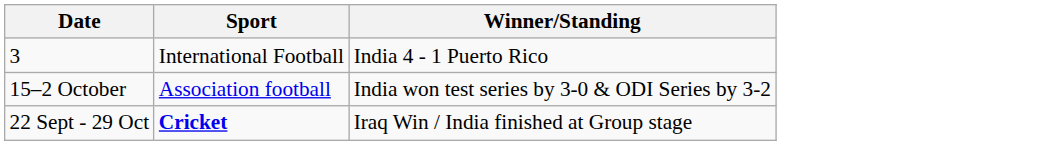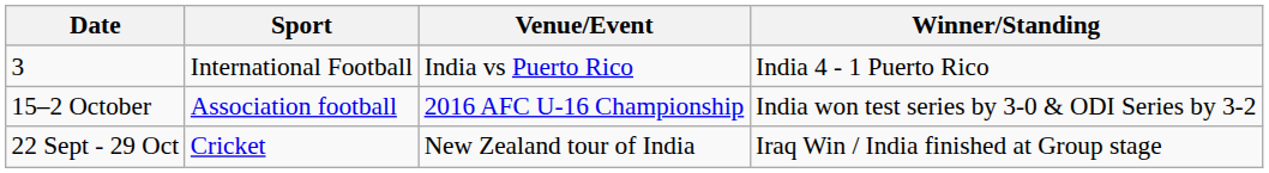 <table class="wikitable sortable">
 <tr>
 <th>Date</th>
 <th>Sport</th>
+<th>Venue/Event</th>
 <th>Winner/Standing</th>
 </tr>
 <tr>
 <td>3</td>
 <td>International Football</td>
+<td>India vs <a href='#'>Puerto Rico</a></td>
 <td>India 4 - 1 Puerto Rico</td>
 </tr>
 <tr>
 <td>15–2 October</td>
 <td><a href='#'>Association football</a></td>
+<td><a href='#'>2016 AFC U-16 Championship</a></td>
 <td>India won test series by 3-0 & ODI Series by 3-2</td>
 </tr>
 <tr>
 <td>22 Sept - 29 Oct</td>
-<td><strong><a href='#'>Cricket</a></strong></td>
+<td><a href='#'>Cricket</a></td>
+<td>New Zealand tour of India</td>
 <td>Iraq Win / India finished at Group stage</td>
 </tr>
 </table>
